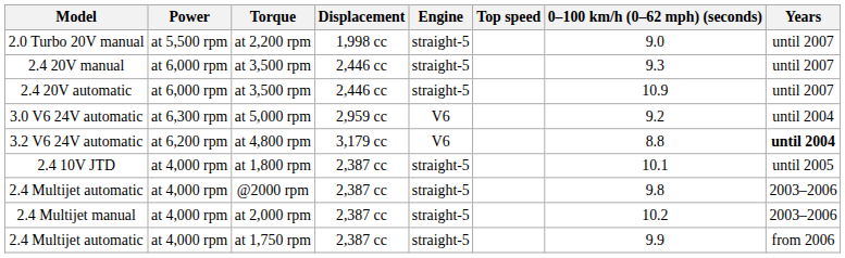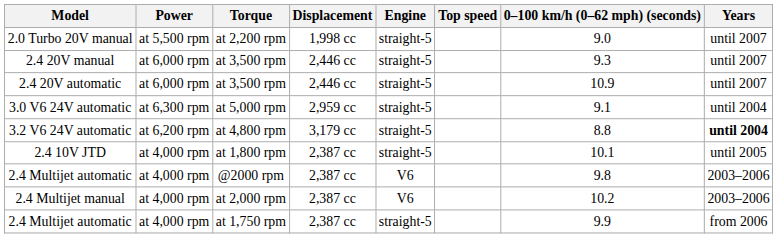 <table class="wikitable" style="text-align:center; font-size:90%;">
 <tr>
 <th>Model</th>
 <th>Power</th>
 <th>Torque</th>
 <th>Displacement</th>
 <th>Engine</th>
 <th>Top speed</th>
 <th>0–100 km/h (0–62 mph) (seconds)</th>
 <th>Years</th>
 </tr>
 <tr style="background:#fff;">
 <td>2.0 Turbo 20V manual</td>
 <td> at 5,500 rpm</td>
 <td> at 2,200 rpm</td>
 <td>1,998 cc</td>
 <td>straight-5</td>
 <td></td>
 <td>9.0</td>
 <td>until 2007</td>
 </tr>
 <tr style="background:#fff;">
 <td>2.4 20V manual</td>
 <td> at 6,000 rpm</td>
 <td> at 3,500 rpm</td>
 <td>2,446 cc</td>
 <td>straight-5</td>
 <td></td>
 <td>9.3</td>
 <td>until 2007</td>
 </tr>
 <tr style="background:#fff;">
 <td>2.4 20V automatic</td>
 <td> at 6,000 rpm</td>
 <td> at 3,500 rpm</td>
 <td>2,446 cc</td>
 <td>straight-5</td>
 <td></td>
 <td>10.9</td>
 <td>until 2007</td>
 </tr>
 <tr style="background:#fff;">
 <td>3.0 V6 24V automatic</td>
 <td> at 6,300 rpm</td>
 <td> at 5,000 rpm</td>
 <td>2,959 cc</td>
-<td>V6</td>
+<td>straight-5</td>
 <td></td>
-<td>9.2</td>
+<td>9.1</td>
 <td>until 2004</td>
 </tr>
 <tr style="background:#fff;">
 <td>3.2 V6 24V automatic</td>
 <td> at 6,200 rpm</td>
 <td> at 4,800 rpm</td>
 <td>3,179 cc</td>
-<td>V6</td>
+<td>straight-5</td>
 <td></td>
 <td>8.8</td>
 <td><strong>until 2004</strong></td>
 </tr>
 <tr style="background:#fff;">
 <td>2.4 10V JTD</td>
 <td> at 4,000 rpm</td>
 <td> at 1,800 rpm</td>
 <td>2,387 cc</td>
 <td>straight-5</td>
 <td></td>
 <td>10.1</td>
 <td>until 2005</td>
 </tr>
 <tr style="background:#fff;">
 <td>2.4 Multijet automatic</td>
 <td> at 4,000 rpm</td>
 <td> @2000 rpm</td>
 <td>2,387 cc</td>
-<td>straight-5</td>
+<td>V6</td>
 <td></td>
 <td>9.8</td>
 <td>2003–2006</td>
 </tr>
 <tr style="background:#fff;">
 <td>2.4 Multijet manual</td>
 <td> at 4,000 rpm</td>
 <td> at 2,000 rpm</td>
 <td>2,387 cc</td>
-<td>straight-5</td>
+<td>V6</td>
 <td></td>
 <td>10.2</td>
 <td>2003–2006</td>
 </tr>
 <tr style="background:#fff;">
 <td>2.4 Multijet automatic</td>
 <td> at 4,000 rpm</td>
 <td> at 1,750 rpm</td>
 <td>2,387 cc</td>
 <td>straight-5</td>
 <td></td>
 <td>9.9</td>
 <td>from 2006</td>
 </tr>
 </table>
